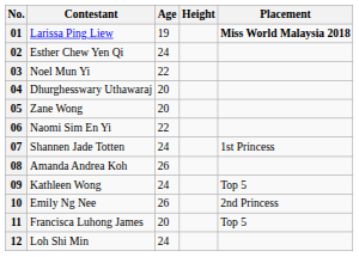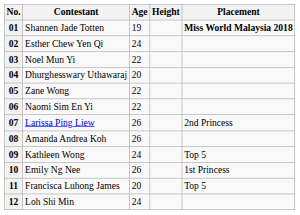 <table class="wikitable sortable" style="font-size:95%;">
 <tr>
 <th>No.</th>
 <th>Contestant</th>
 <th>Age</th>
 <th>Height</th>
 <th>Placement</th>
 </tr>
 <tr>
 <th>01</th>
-<td><a href='#'>Larissa Ping Liew</a></td>
+<td>Shannen Jade Totten</td>
 <td>19</td>
 <td></td>
 <td><strong>Miss World Malaysia 2018</strong></td>
 </tr>
 <tr>
 <th>02</th>
 <td>Esther Chew Yen Qi</td>
 <td>24</td>
 <td></td>
 <td></td>
 </tr>
 <tr>
 <th>03</th>
 <td>Noel Mun Yi</td>
 <td>22</td>
 <td></td>
 <td></td>
 </tr>
 <tr>
 <th>04</th>
 <td>Dhurghesswary Uthawaraj</td>
 <td>20</td>
 <td></td>
 <td></td>
 </tr>
 <tr>
 <th>05</th>
 <td>Zane Wong</td>
-<td>20</td>
+<td>22</td>
 <td></td>
 <td></td>
 </tr>
 <tr>
 <th>06</th>
 <td>Naomi Sim En Yi</td>
 <td>22</td>
 <td></td>
 <td></td>
 </tr>
 <tr>
 <th>07</th>
-<td>Shannen Jade Totten</td>
-<td>24</td>
+<td><a href='#'>Larissa Ping Liew</a></td>
+<td>26</td>
 <td></td>
-<td>1st Princess</td>
+<td>2nd Princess</td>
 </tr>
 <tr>
 <th>08</th>
 <td>Amanda Andrea Koh</td>
 <td>26</td>
 <td></td>
 <td></td>
 </tr>
 <tr>
 <th>09</th>
 <td>Kathleen Wong</td>
 <td>24</td>
 <td></td>
 <td>Top 5</td>
 </tr>
 <tr>
 <th>10</th>
 <td>Emily Ng Nee</td>
 <td>26</td>
 <td></td>
-<td>2nd Princess</td>
+<td>1st Princess</td>
 </tr>
 <tr>
 <th>11</th>
 <td>Francisca Luhong James</td>
 <td>20</td>
 <td></td>
 <td>Top 5</td>
 </tr>
 <tr>
 <th>12</th>
 <td>Loh Shi Min</td>
 <td>24</td>
 <td></td>
 <td></td>
 </tr>
 </table>
